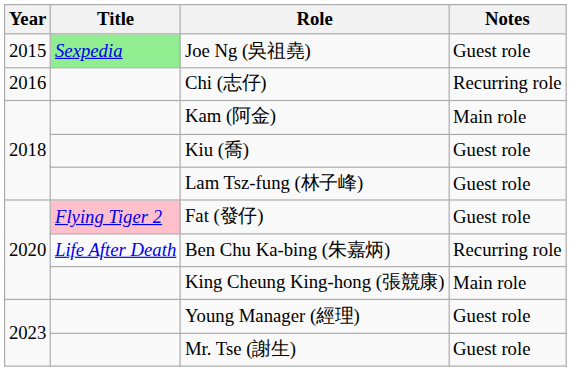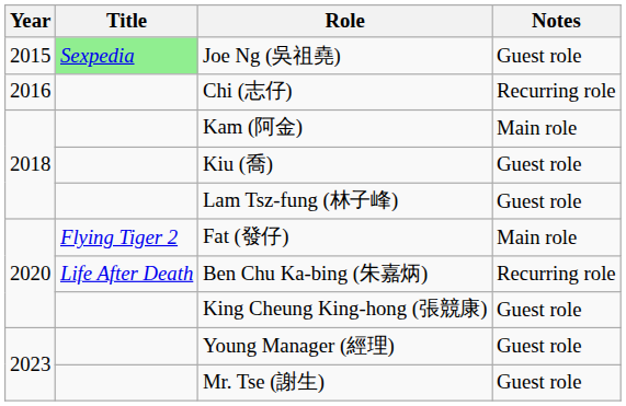 <table class="wikitable">
 <tr>
 <th>Year</th>
 <th>Title</th>
 <th>Role</th>
 <th>Notes</th>
 </tr>
 <tr>
 <td>2015</td>
 <td style="background: lightgreen;"><em><a href='#'>Sexpedia</a></em></td>
 <td>Joe Ng (吳祖堯)</td>
 <td>Guest role</td>
 </tr>
 <tr>
 <td>2016</td>
 <td><em></em></td>
 <td>Chi (志仔)</td>
 <td>Recurring role</td>
 </tr>
 <tr>
 <td rowspan="3">2018</td>
 <td><em></em></td>
 <td>Kam (阿金)</td>
 <td>Main role</td>
 </tr>
 <tr>
 <td><em></em></td>
 <td>Kiu (喬)</td>
 <td>Guest role</td>
 </tr>
 <tr>
 <td><em></em></td>
 <td>Lam Tsz-fung (林子峰)</td>
 <td>Guest role</td>
 </tr>
 <tr>
 <td rowspan="3">2020</td>
-<td style="background: pink;"><em><a href='#'>Flying Tiger 2</a></em></td>
+<td><em><a href='#'>Flying Tiger 2</a></em></td>
 <td>Fat (發仔)</td>
-<td>Guest role</td>
+<td>Main role</td>
 </tr>
 <tr>
 <td><em><a href='#'>Life After Death</a></em></td>
 <td>Ben Chu Ka-bing (朱嘉炳)</td>
 <td>Recurring role</td>
 </tr>
 <tr>
 <td><em></em></td>
 <td>King Cheung King-hong (張競康)</td>
-<td>Main role</td>
+<td>Guest role</td>
 </tr>
 <tr>
 <td rowspan="2">2023</td>
 <td><em></em></td>
 <td>Young Manager (經理)</td>
 <td>Guest role</td>
 </tr>
 <tr>
 <td><em></em></td>
 <td>Mr. Tse (謝生)</td>
 <td>Guest role</td>
 </tr>
 </table>
